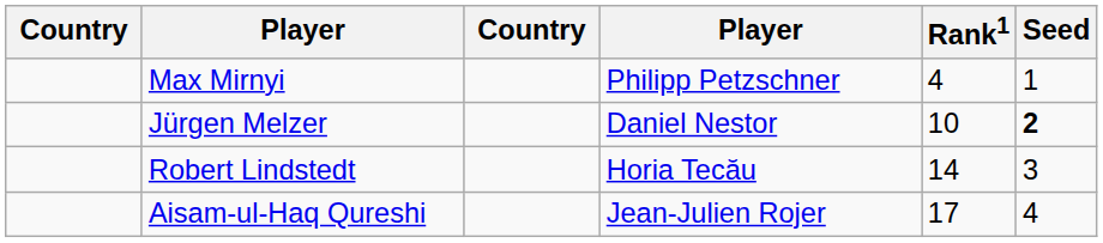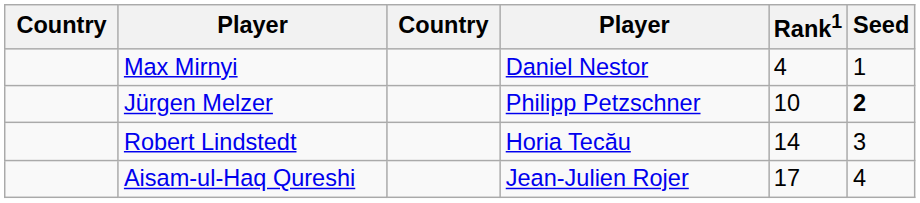 <table class="sortable wikitable">
 <tr>
 <th width="70">Country</th>
 <th width="175">Player</th>
 <th width="70">Country</th>
 <th width="175">Player</th>
 <th>Rank<sup>1</sup></th>
 <th>Seed</th>
 </tr>
 <tr>
 <td></td>
 <td><a href='#'>Max Mirnyi</a></td>
 <td></td>
-<td><a href='#'>Philipp Petzschner</a></td>
+<td><a href='#'>Daniel Nestor</a></td>
 <td>4</td>
 <td>1</td>
 </tr>
 <tr>
 <td></td>
 <td><a href='#'>Jürgen Melzer</a></td>
 <td></td>
-<td><a href='#'>Daniel Nestor</a></td>
+<td><a href='#'>Philipp Petzschner</a></td>
 <td>10</td>
 <td><strong>2</strong></td>
 </tr>
 <tr>
 <td></td>
 <td><a href='#'>Robert Lindstedt</a></td>
 <td></td>
 <td><a href='#'>Horia Tecău</a></td>
 <td>14</td>
 <td>3</td>
 </tr>
 <tr>
 <td></td>
 <td><a href='#'>Aisam-ul-Haq Qureshi</a></td>
 <td></td>
 <td><a href='#'>Jean-Julien Rojer</a></td>
 <td>17</td>
 <td>4</td>
 </tr>
 </table>
